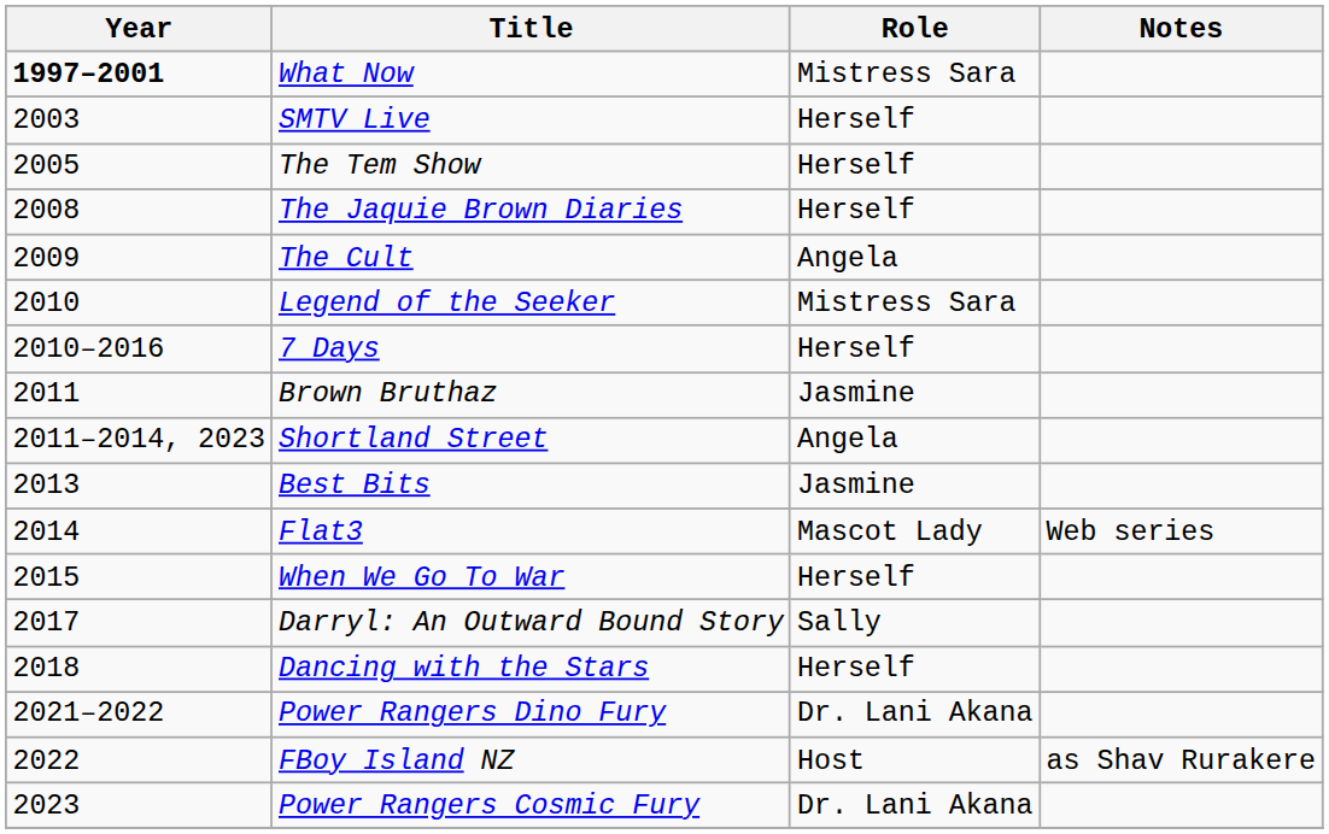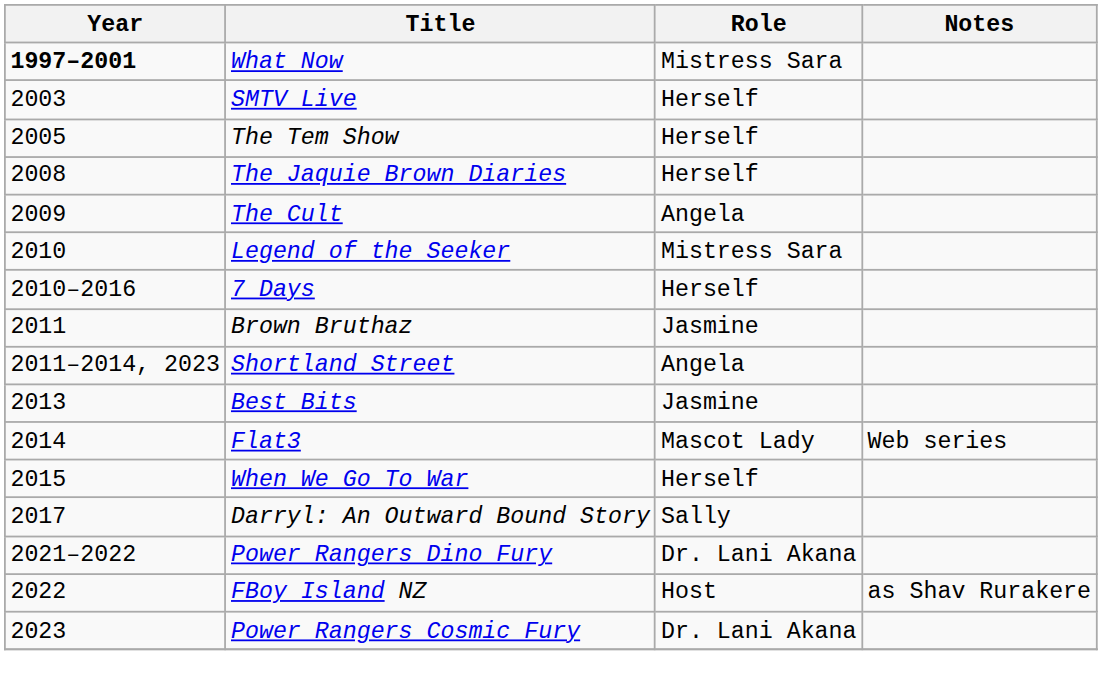 <table class="wikitable sortable">
 <tr>
 <th>Year</th>
 <th>Title</th>
 <th>Role</th>
 <th class="unsortable">Notes</th>
 </tr>
 <tr>
 <td><strong>1997–2001</strong></td>
 <td><em><a href='#'>What Now</a></em></td>
 <td>Mistress Sara</td>
 <td></td>
 </tr>
 <tr>
 <td>2003</td>
 <td><em><a href='#'>SMTV Live</a></em></td>
 <td>Herself</td>
 <td></td>
 </tr>
 <tr>
 <td>2005</td>
 <td><em>The Tem Show</em></td>
 <td>Herself</td>
 <td></td>
 </tr>
 <tr>
 <td>2008</td>
 <td><em><a href='#'>The Jaquie Brown Diaries</a></em></td>
 <td>Herself</td>
 <td></td>
 </tr>
 <tr>
 <td>2009</td>
 <td><em><a href='#'>The Cult</a></em></td>
 <td>Angela</td>
 <td></td>
 </tr>
 <tr>
 <td>2010</td>
 <td><em><a href='#'>Legend of the Seeker</a></em></td>
 <td>Mistress Sara</td>
 <td></td>
 </tr>
 <tr>
 <td>2010–2016</td>
 <td><em><a href='#'>7 Days</a></em></td>
 <td>Herself</td>
 <td></td>
 </tr>
 <tr>
 <td>2011</td>
 <td><em>Brown Bruthaz</em></td>
 <td>Jasmine</td>
 <td></td>
 </tr>
 <tr>
 <td>2011–2014, 2023</td>
 <td><em><a href='#'>Shortland Street</a></em></td>
 <td>Angela</td>
 <td></td>
 </tr>
 <tr>
 <td>2013</td>
 <td><em><a href='#'>Best Bits</a></em></td>
 <td>Jasmine</td>
 <td></td>
 </tr>
 <tr>
 <td>2014</td>
 <td><em><a href='#'>Flat3</a></em></td>
 <td>Mascot Lady</td>
 <td>Web series</td>
 </tr>
 <tr>
 <td>2015</td>
 <td><em><a href='#'>When We Go To War</a></em></td>
 <td>Herself</td>
 <td></td>
 </tr>
 <tr>
 <td>2017</td>
 <td><em>Darryl: An Outward Bound Story</em></td>
 <td>Sally</td>
 <td></td>
 </tr>
 <tr>
-<td>2018</td>
-<td><em><a href='#'>Dancing with the Stars</a></em></td>
-<td>Herself</td>
-<td></td>
-</tr>
-<tr>
 <td>2021–2022</td>
 <td><em><a href='#'>Power Rangers Dino Fury</a></em></td>
 <td>Dr. Lani Akana</td>
 <td></td>
 </tr>
 <tr>
 <td>2022</td>
 <td><em><a href='#'>FBoy Island</a> NZ</em></td>
 <td>Host</td>
 <td>as Shav Rurakere</td>
 </tr>
 <tr>
 <td>2023</td>
 <td><em><a href='#'>Power Rangers Cosmic Fury</a></em></td>
 <td>Dr. Lani Akana</td>
 <td></td>
 </tr>
 <tr>
 </tr>
 </table>
